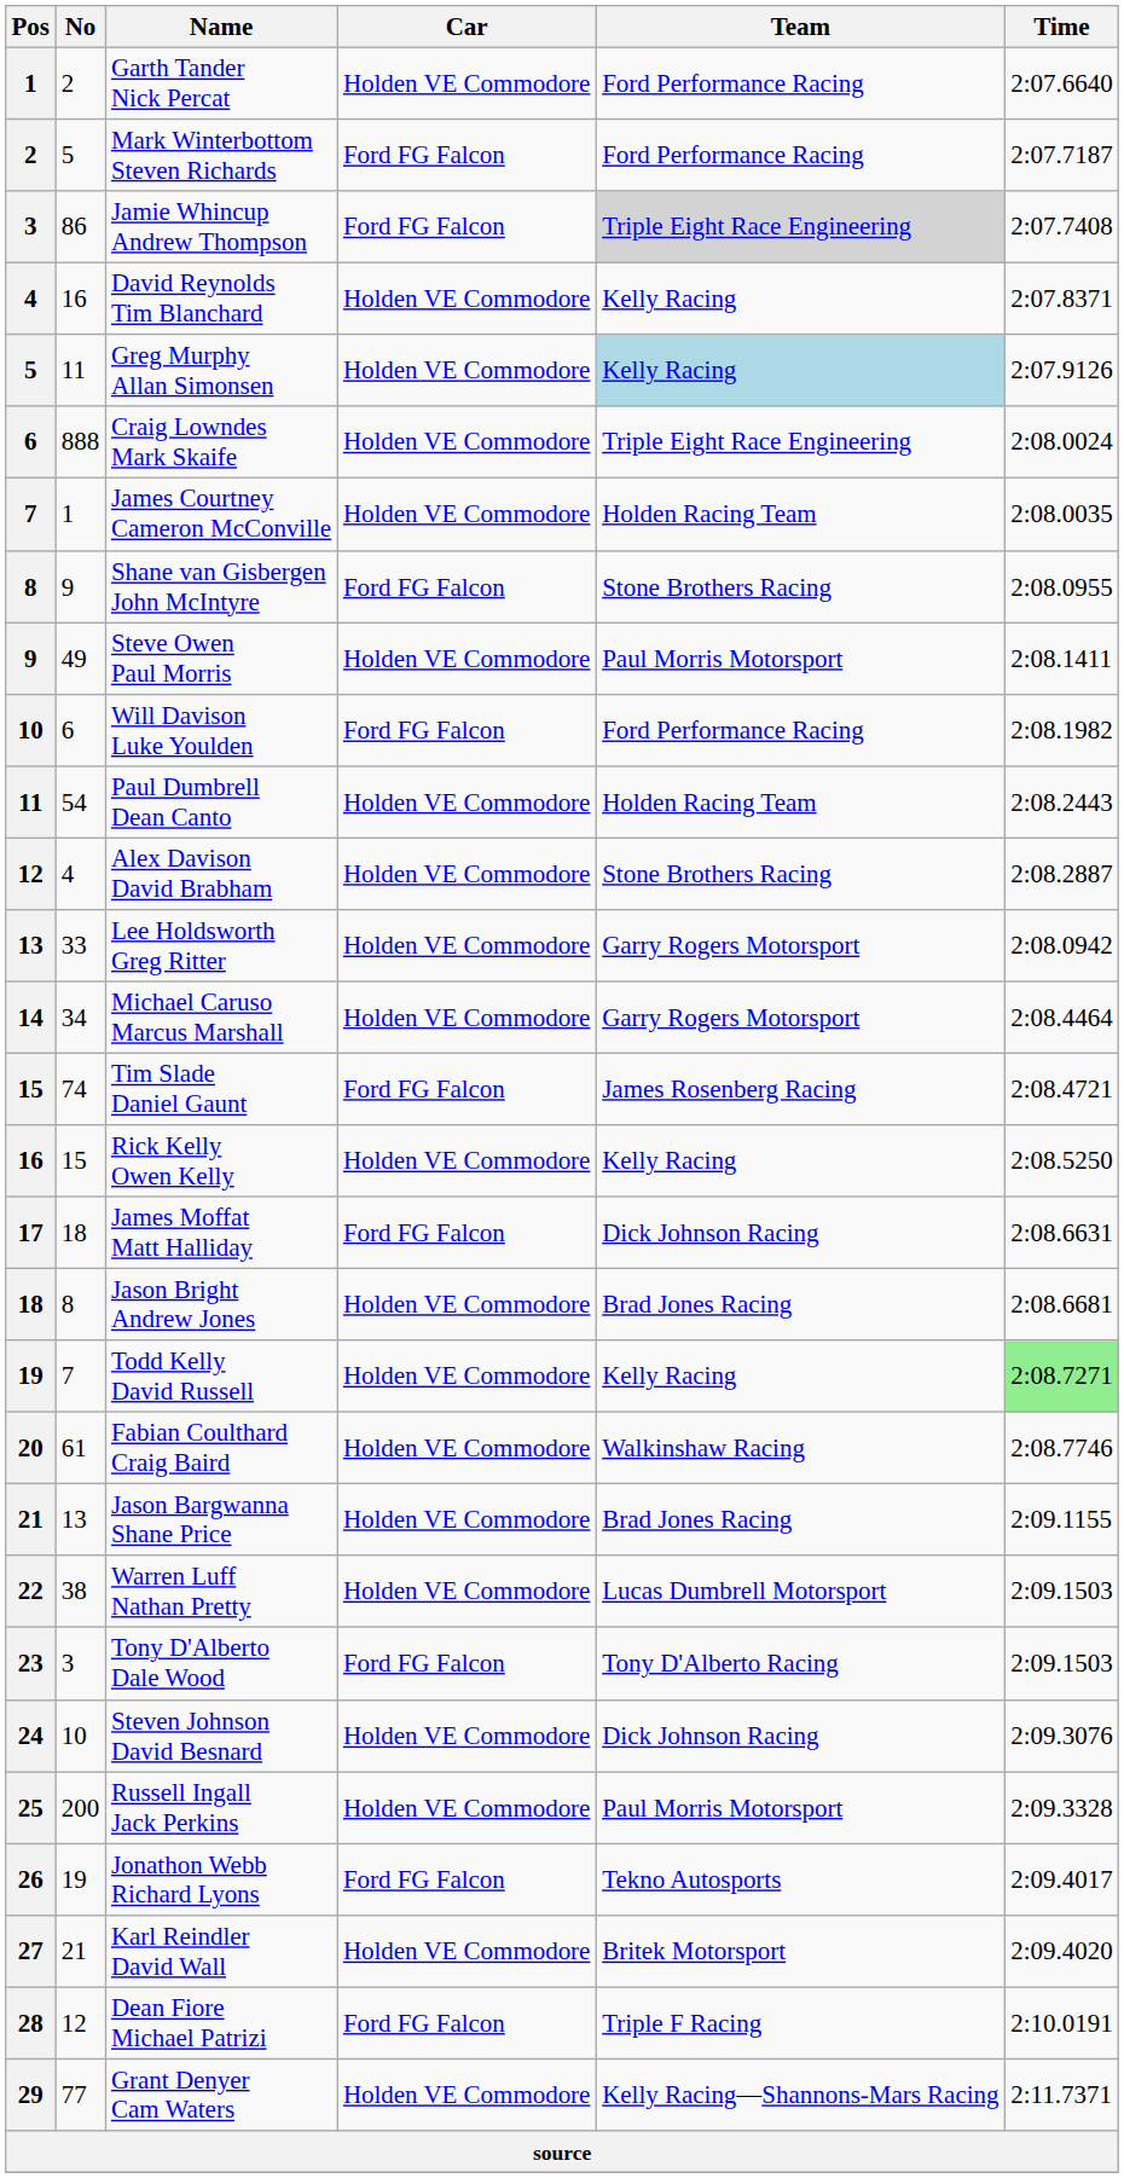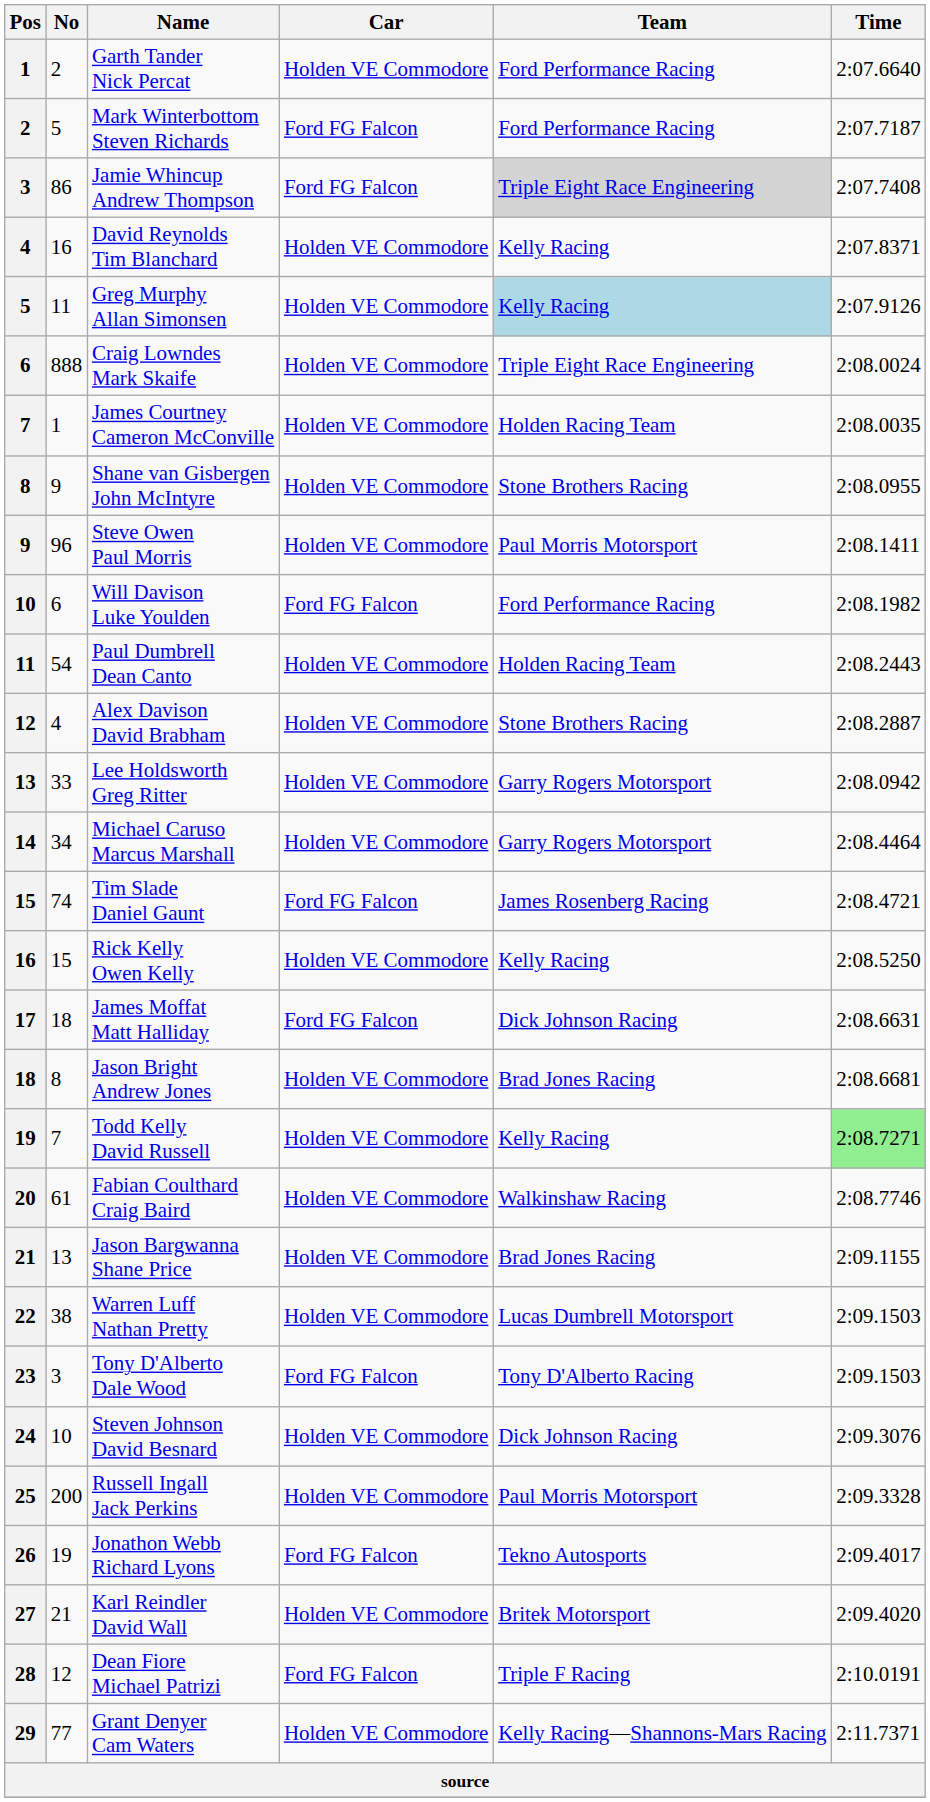 <table class="wikitable" style="font-size: 95%;">
 <tr>
 <th>Pos</th>
 <th>No</th>
 <th>Name</th>
 <th>Car</th>
 <th>Team</th>
 <th>Time</th>
 </tr>
 <tr>
 <th>1</th>
 <td>2</td>
 <td> <a href='#'>Garth Tander</a><br> <a href='#'>Nick Percat</a></td>
 <td><a href='#'>Holden VE Commodore</a></td>
 <td><a href='#'>Ford Performance Racing</a></td>
 <td>2:07.6640</td>
 </tr>
 <tr>
 <th>2</th>
 <td>5</td>
 <td> <a href='#'>Mark Winterbottom</a><br> <a href='#'>Steven Richards</a></td>
 <td><a href='#'>Ford FG Falcon</a></td>
 <td><a href='#'>Ford Performance Racing</a></td>
 <td>2:07.7187</td>
 </tr>
 <tr>
 <th>3</th>
 <td>86</td>
 <td> <a href='#'>Jamie Whincup</a><br> <a href='#'>Andrew Thompson</a></td>
 <td><a href='#'>Ford FG Falcon</a></td>
 <td style="background: lightgrey;"><a href='#'>Triple Eight Race Engineering</a></td>
 <td>2:07.7408</td>
 </tr>
 <tr>
 <th>4</th>
 <td>16</td>
 <td> <a href='#'>David Reynolds</a><br> <a href='#'>Tim Blanchard</a></td>
 <td><a href='#'>Holden VE Commodore</a></td>
 <td><a href='#'>Kelly Racing</a></td>
 <td>2:07.8371</td>
 </tr>
 <tr>
 <th>5</th>
 <td>11</td>
 <td> <a href='#'>Greg Murphy</a><br> <a href='#'>Allan Simonsen</a></td>
 <td><a href='#'>Holden VE Commodore</a></td>
 <td style="background: lightblue;"><a href='#'>Kelly Racing</a></td>
 <td>2:07.9126</td>
 </tr>
 <tr>
 <th>6</th>
 <td>888</td>
 <td> <a href='#'>Craig Lowndes</a><br> <a href='#'>Mark Skaife</a></td>
 <td><a href='#'>Holden VE Commodore</a></td>
 <td><a href='#'>Triple Eight Race Engineering</a></td>
 <td>2:08.0024</td>
 </tr>
 <tr>
 <th>7</th>
 <td>1</td>
 <td> <a href='#'>James Courtney</a><br> <a href='#'>Cameron McConville</a></td>
 <td><a href='#'>Holden VE Commodore</a></td>
 <td><a href='#'>Holden Racing Team</a></td>
 <td>2:08.0035</td>
 </tr>
 <tr>
 <th>8</th>
 <td>9</td>
 <td> <a href='#'>Shane van Gisbergen</a><br> <a href='#'>John McIntyre</a></td>
-<td><a href='#'>Ford FG Falcon</a></td>
+<td><a href='#'>Holden VE Commodore</a></td>
 <td><a href='#'>Stone Brothers Racing</a></td>
 <td>2:08.0955</td>
 </tr>
 <tr>
 <th>9</th>
-<td>49</td>
+<td>96</td>
 <td> <a href='#'>Steve Owen</a><br> <a href='#'>Paul Morris</a></td>
 <td><a href='#'>Holden VE Commodore</a></td>
 <td><a href='#'>Paul Morris Motorsport</a></td>
 <td>2:08.1411</td>
 </tr>
 <tr>
 <th>10</th>
 <td>6</td>
 <td> <a href='#'>Will Davison</a><br> <a href='#'>Luke Youlden</a></td>
 <td><a href='#'>Ford FG Falcon</a></td>
 <td><a href='#'>Ford Performance Racing</a></td>
 <td>2:08.1982</td>
 </tr>
 <tr>
 <th>11</th>
 <td>54</td>
 <td> <a href='#'>Paul Dumbrell</a><br> <a href='#'>Dean Canto</a></td>
 <td><a href='#'>Holden VE Commodore</a></td>
 <td><a href='#'>Holden Racing Team</a></td>
 <td>2:08.2443</td>
 </tr>
 <tr>
 <th>12</th>
 <td>4</td>
 <td> <a href='#'>Alex Davison</a><br> <a href='#'>David Brabham</a></td>
 <td><a href='#'>Holden VE Commodore</a></td>
 <td><a href='#'>Stone Brothers Racing</a></td>
 <td>2:08.2887</td>
 </tr>
 <tr>
 <th>13</th>
 <td>33</td>
 <td> <a href='#'>Lee Holdsworth</a><br> <a href='#'>Greg Ritter</a></td>
 <td><a href='#'>Holden VE Commodore</a></td>
 <td><a href='#'>Garry Rogers Motorsport</a></td>
 <td>2:08.0942</td>
 </tr>
 <tr>
 <th>14</th>
 <td>34</td>
 <td> <a href='#'>Michael Caruso</a><br> <a href='#'>Marcus Marshall</a></td>
 <td><a href='#'>Holden VE Commodore</a></td>
 <td><a href='#'>Garry Rogers Motorsport</a></td>
 <td>2:08.4464</td>
 </tr>
 <tr>
 <th>15</th>
 <td>74</td>
 <td> <a href='#'>Tim Slade</a><br> <a href='#'>Daniel Gaunt</a></td>
 <td><a href='#'>Ford FG Falcon</a></td>
 <td><a href='#'>James Rosenberg Racing</a></td>
 <td>2:08.4721</td>
 </tr>
 <tr>
 <th>16</th>
 <td>15</td>
 <td> <a href='#'>Rick Kelly</a><br> <a href='#'>Owen Kelly</a></td>
 <td><a href='#'>Holden VE Commodore</a></td>
 <td><a href='#'>Kelly Racing</a></td>
 <td>2:08.5250</td>
 </tr>
 <tr>
 <th>17</th>
 <td>18</td>
 <td> <a href='#'>James Moffat</a><br> <a href='#'>Matt Halliday</a></td>
 <td><a href='#'>Ford FG Falcon</a></td>
 <td><a href='#'>Dick Johnson Racing</a></td>
 <td>2:08.6631</td>
 </tr>
 <tr>
 <th>18</th>
 <td>8</td>
 <td> <a href='#'>Jason Bright</a><br> <a href='#'>Andrew Jones</a></td>
 <td><a href='#'>Holden VE Commodore</a></td>
 <td><a href='#'>Brad Jones Racing</a></td>
 <td>2:08.6681</td>
 </tr>
 <tr>
 <th>19</th>
 <td>7</td>
 <td> <a href='#'>Todd Kelly</a><br> <a href='#'>David Russell</a></td>
 <td><a href='#'>Holden VE Commodore</a></td>
 <td><a href='#'>Kelly Racing</a></td>
 <td style="background: lightgreen;">2:08.7271</td>
 </tr>
 <tr>
 <th>20</th>
 <td>61</td>
 <td> <a href='#'>Fabian Coulthard</a><br> <a href='#'>Craig Baird</a></td>
 <td><a href='#'>Holden VE Commodore</a></td>
 <td><a href='#'>Walkinshaw Racing</a></td>
 <td>2:08.7746</td>
 </tr>
 <tr>
 <th>21</th>
 <td>13</td>
 <td> <a href='#'>Jason Bargwanna</a><br> <a href='#'>Shane Price</a></td>
 <td><a href='#'>Holden VE Commodore</a></td>
 <td><a href='#'>Brad Jones Racing</a></td>
 <td>2:09.1155</td>
 </tr>
 <tr>
 <th>22</th>
 <td>38</td>
 <td> <a href='#'>Warren Luff</a><br> <a href='#'>Nathan Pretty</a></td>
 <td><a href='#'>Holden VE Commodore</a></td>
 <td><a href='#'>Lucas Dumbrell Motorsport</a></td>
 <td>2:09.1503</td>
 </tr>
 <tr>
 <th>23</th>
 <td>3</td>
 <td> <a href='#'>Tony D'Alberto</a><br> <a href='#'>Dale Wood</a></td>
 <td><a href='#'>Ford FG Falcon</a></td>
 <td><a href='#'>Tony D'Alberto Racing</a></td>
 <td>2:09.1503</td>
 </tr>
 <tr>
 <th>24</th>
 <td>10</td>
 <td> <a href='#'>Steven Johnson</a><br> <a href='#'>David Besnard</a></td>
 <td><a href='#'>Holden VE Commodore</a></td>
 <td><a href='#'>Dick Johnson Racing</a></td>
 <td>2:09.3076</td>
 </tr>
 <tr>
 <th>25</th>
 <td>200</td>
 <td> <a href='#'>Russell Ingall</a><br> <a href='#'>Jack Perkins</a></td>
 <td><a href='#'>Holden VE Commodore</a></td>
 <td><a href='#'>Paul Morris Motorsport</a></td>
 <td>2:09.3328</td>
 </tr>
 <tr>
 <th>26</th>
 <td>19</td>
 <td> <a href='#'>Jonathon Webb</a><br> <a href='#'>Richard Lyons</a></td>
 <td><a href='#'>Ford FG Falcon</a></td>
 <td><a href='#'>Tekno Autosports</a></td>
 <td>2:09.4017</td>
 </tr>
 <tr>
 <th>27</th>
 <td>21</td>
 <td> <a href='#'>Karl Reindler</a><br> <a href='#'>David Wall</a></td>
 <td><a href='#'>Holden VE Commodore</a></td>
 <td><a href='#'>Britek Motorsport</a></td>
 <td>2:09.4020</td>
 </tr>
 <tr>
 <th>28</th>
 <td>12</td>
 <td> <a href='#'>Dean Fiore</a><br> <a href='#'>Michael Patrizi</a></td>
 <td><a href='#'>Ford FG Falcon</a></td>
 <td><a href='#'>Triple F Racing</a></td>
 <td>2:10.0191</td>
 </tr>
 <tr>
 <th>29</th>
 <td>77</td>
 <td> <a href='#'>Grant Denyer</a><br> <a href='#'>Cam Waters</a></td>
 <td><a href='#'>Holden VE Commodore</a></td>
 <td><a href='#'>Kelly Racing</a>—<a href='#'>Shannons-Mars Racing</a></td>
 <td>2:11.7371</td>
 </tr>
 <tr>
 <th colspan=6><small>source</small></th>
 </tr>
 <tr>
 </tr>
 </table>
